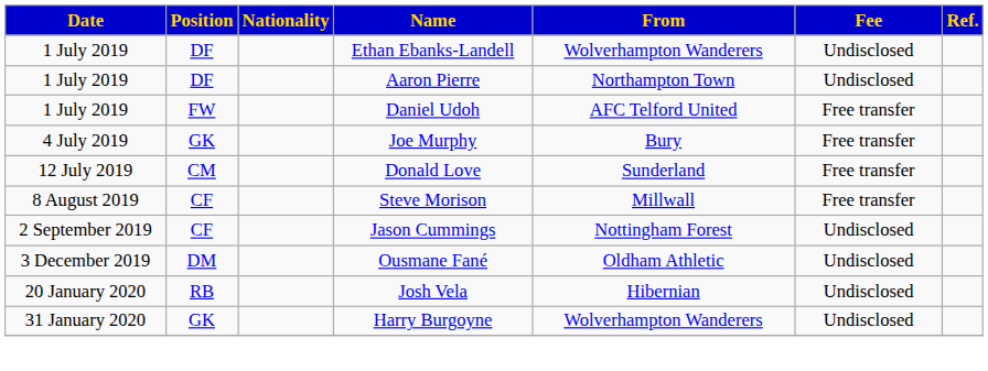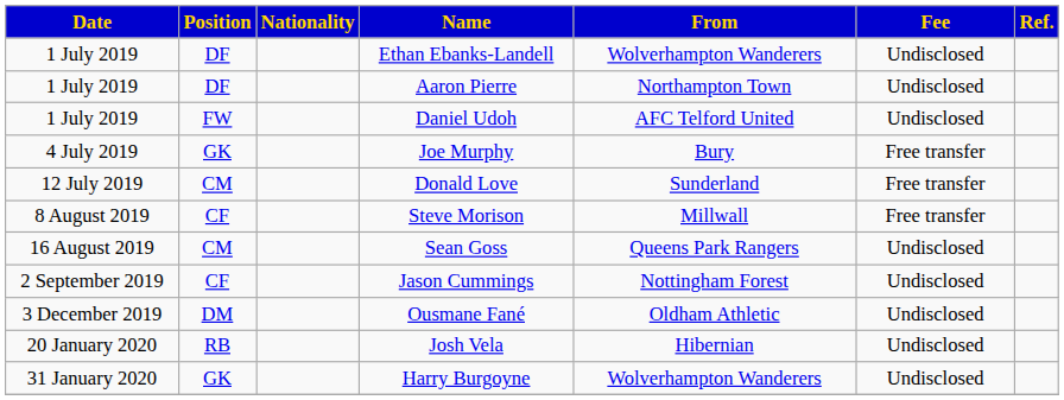 <table class="wikitable"  style="text-align:center; font-size:90%; ">
 <tr>
 <th style="background:#0000CD; color:#FFD700; width:120px;">Date</th>
 <th style="background:#0000CD; color:#FFD700; width:50px;">Position</th>
 <th style="background:#0000CD; color:#FFD700; width:50px;">Nationality</th>
 <th style="background:#0000CD; color:#FFD700; width:150px;">Name</th>
 <th style="background:#0000CD; color:#FFD700; width:200px;">From</th>
 <th style="background:#0000CD; color:#FFD700; width:110px;">Fee</th>
 <th style="background:#0000CD; color:#FFD700; width:25px;">Ref.</th>
 </tr>
 <tr>
 <td>1 July 2019</td>
 <td><a href='#'>DF</a></td>
 <td></td>
 <td><a href='#'>Ethan Ebanks-Landell</a></td>
 <td> <a href='#'>Wolverhampton Wanderers</a></td>
 <td>Undisclosed</td>
 <td></td>
 </tr>
 <tr>
 <td>1 July 2019</td>
 <td><a href='#'>DF</a></td>
 <td></td>
 <td><a href='#'>Aaron Pierre</a></td>
 <td> <a href='#'>Northampton Town</a></td>
 <td>Undisclosed</td>
 <td></td>
 </tr>
 <tr>
 <td>1 July 2019</td>
 <td><a href='#'>FW</a></td>
 <td></td>
 <td><a href='#'>Daniel Udoh</a></td>
 <td> <a href='#'>AFC Telford United</a></td>
-<td>Free transfer</td>
+<td>Undisclosed</td>
 <td></td>
 </tr>
 <tr>
 <td>4 July 2019</td>
 <td><a href='#'>GK</a></td>
 <td></td>
 <td><a href='#'>Joe Murphy</a></td>
 <td> <a href='#'>Bury</a></td>
 <td>Free transfer</td>
 <td></td>
 </tr>
 <tr>
 <td>12 July 2019</td>
 <td><a href='#'>CM</a></td>
 <td></td>
 <td><a href='#'>Donald Love</a></td>
 <td> <a href='#'>Sunderland</a></td>
 <td>Free transfer</td>
 <td></td>
 </tr>
 <tr>
 <td>8 August 2019</td>
 <td><a href='#'>CF</a></td>
 <td></td>
 <td><a href='#'>Steve Morison</a></td>
 <td> <a href='#'>Millwall</a></td>
 <td>Free transfer</td>
+<td></td>
+</tr>
+<tr>
+<td>16 August 2019</td>
+<td><a href='#'>CM</a></td>
+<td></td>
+<td><a href='#'>Sean Goss</a></td>
+<td> <a href='#'>Queens Park Rangers</a></td>
+<td>Undisclosed</td>
 <td></td>
 </tr>
 <tr>
 <td>2 September 2019</td>
 <td><a href='#'>CF</a></td>
 <td></td>
 <td><a href='#'>Jason Cummings</a></td>
 <td> <a href='#'>Nottingham Forest</a></td>
 <td>Undisclosed</td>
 <td></td>
 </tr>
 <tr>
 <td>3 December 2019</td>
 <td><a href='#'>DM</a></td>
 <td></td>
 <td><a href='#'>Ousmane Fané</a></td>
 <td> <a href='#'>Oldham Athletic</a></td>
 <td>Undisclosed</td>
 <td></td>
 </tr>
 <tr>
 <td>20 January 2020</td>
 <td><a href='#'>RB</a></td>
 <td></td>
 <td><a href='#'>Josh Vela</a></td>
 <td> <a href='#'>Hibernian</a></td>
 <td>Undisclosed</td>
 <td></td>
 </tr>
 <tr>
 <td>31 January 2020</td>
 <td><a href='#'>GK</a></td>
 <td></td>
 <td><a href='#'>Harry Burgoyne</a></td>
 <td> <a href='#'>Wolverhampton Wanderers</a></td>
 <td>Undisclosed</td>
 <td></td>
 </tr>
 <tr>
 </tr>
 </table>
